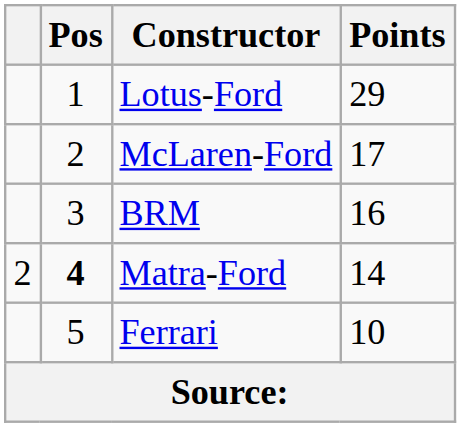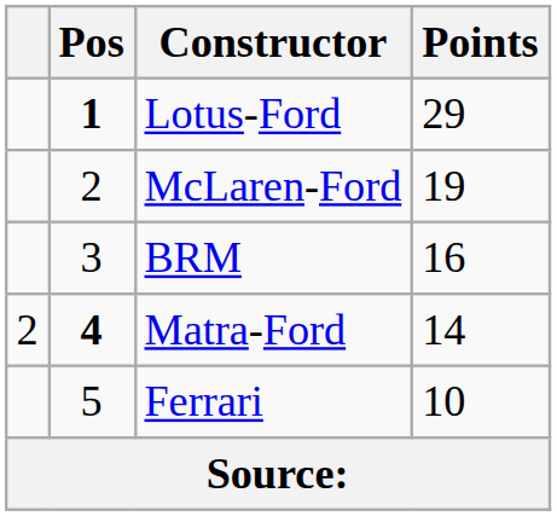 <table class="wikitable" style="font-size: 95%;">
 <tr>
 <th></th>
 <th>Pos</th>
 <th>Constructor</th>
 <th>Points</th>
 </tr>
 <tr>
 <td align="left"></td>
-<td align="center">1</td>
+<td align="center"><strong>1</strong></td>
 <td> <a href='#'>Lotus</a>-<a href='#'>Ford</a></td>
 <td align="left">29</td>
 </tr>
 <tr>
 <td align="left"></td>
 <td align="center">2</td>
 <td> <a href='#'>McLaren</a>-<a href='#'>Ford</a></td>
-<td align="left">17</td>
+<td align="left">19</td>
 </tr>
 <tr>
 <td align="left"></td>
 <td align="center">3</td>
 <td> <a href='#'>BRM</a></td>
 <td align="left">16</td>
 </tr>
 <tr>
 <td align="left"> 2</td>
 <td align="center"><strong>4</strong></td>
 <td> <a href='#'>Matra</a>-<a href='#'>Ford</a></td>
 <td align="left">14</td>
 </tr>
 <tr>
 <td align="left"></td>
 <td align="center">5</td>
 <td> <a href='#'>Ferrari</a></td>
 <td align="left">10</td>
 </tr>
 <tr>
 <th colspan=4>Source: </th>
 </tr>
 </table>
